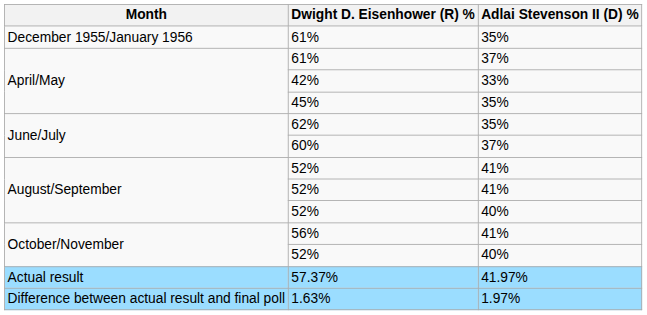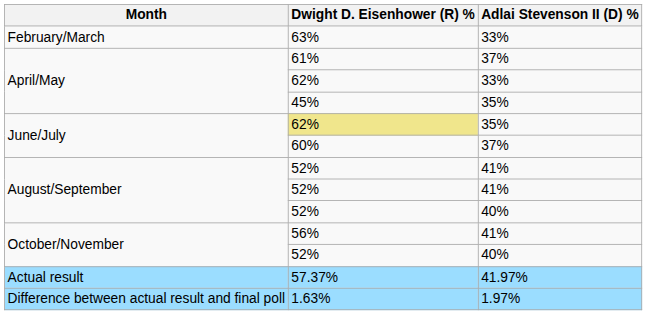 <table class="wikitable">
 <tr>
 <th>Month</th>
 <th>Dwight D. Eisenhower (R) %</th>
 <th>Adlai Stevenson II (D) %</th>
 </tr>
 <tr>
-<td>December 1955/January 1956</td>
-<td>61%</td>
-<td>35%</td>
+<td>February/March</td>
+<td>63%</td>
+<td>33%</td>
 </tr>
 <tr>
 <td rowspan="3">April/May</td>
 <td>61%</td>
 <td>37%</td>
 </tr>
 <tr>
-<td>42%</td>
+<td>62%</td>
 <td>33%</td>
 </tr>
 <tr>
 <td>45%</td>
 <td>35%</td>
 </tr>
 <tr>
 <td rowspan="2">June/July</td>
-<td>62%</td>
+<td style="background: khaki;">62%</td>
 <td>35%</td>
 </tr>
 <tr>
 <td>60%</td>
 <td>37%</td>
 </tr>
 <tr>
 <td rowspan="3">August/September</td>
 <td>52%</td>
 <td>41%</td>
 </tr>
 <tr>
 <td>52%</td>
 <td>41%</td>
 </tr>
 <tr>
 <td>52%</td>
 <td>40%</td>
 </tr>
 <tr>
 <td rowspan="2">October/November</td>
 <td>56%</td>
 <td>41%</td>
 </tr>
 <tr>
 <td>52%</td>
 <td>40%</td>
 </tr>
 <tr style="background:#9bddff;">
 <td>Actual result</td>
 <td>57.37%</td>
 <td>41.97%</td>
 </tr>
 <tr style="background:#9bddff;">
 <td>Difference between actual result and final poll</td>
 <td>1.63%</td>
 <td>1.97%</td>
 </tr>
 </table>
